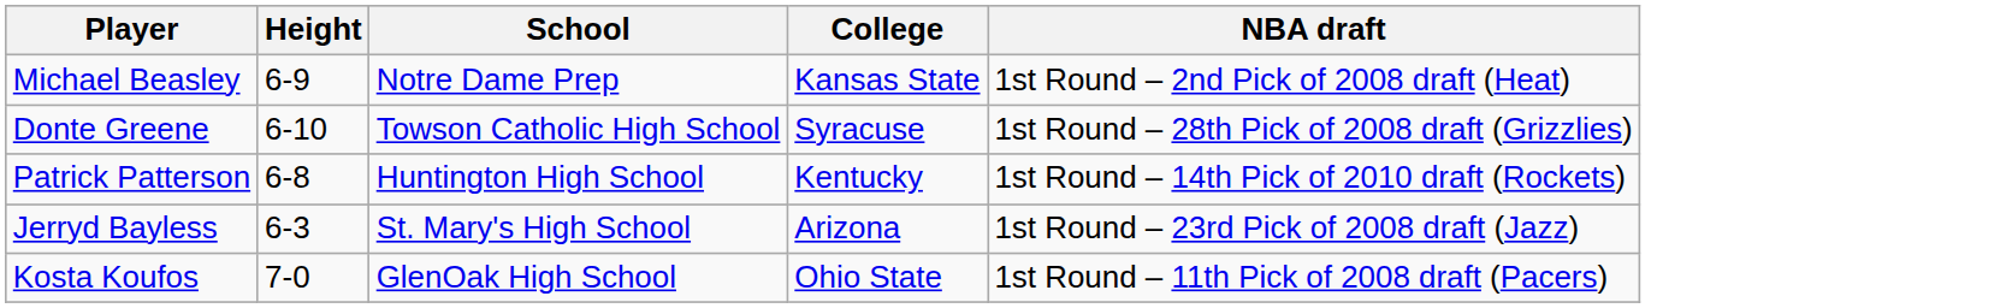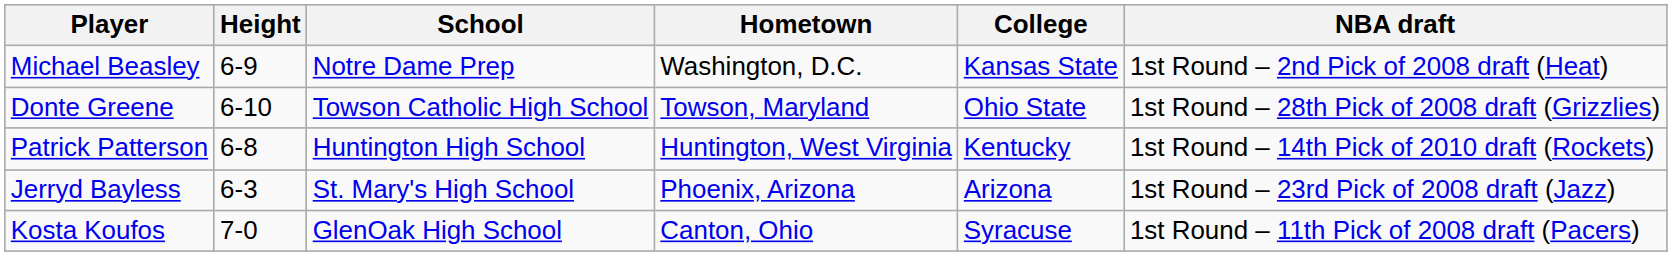 <table class="wikitable">
 <tr>
 <th>Player</th>
 <th>Height</th>
 <th>School</th>
+<th>Hometown</th>
 <th>College</th>
 <th>NBA draft</th>
 </tr>
 <tr>
 <td><a href='#'>Michael Beasley</a></td>
 <td>6-9</td>
 <td><a href='#'>Notre Dame Prep</a></td>
+<td>Washington, D.C.</td>
 <td><a href='#'>Kansas State</a></td>
 <td>1st Round – <a href='#'>2nd Pick of 2008 draft</a> (<a href='#'>Heat</a>)</td>
 </tr>
 <tr>
 <td><a href='#'>Donte Greene</a></td>
 <td>6-10</td>
 <td><a href='#'>Towson Catholic High School</a></td>
-<td><a href='#'>Syracuse</a></td>
+<td><a href='#'>Towson, Maryland</a></td>
+<td><a href='#'>Ohio State</a></td>
 <td>1st Round – <a href='#'>28th Pick of 2008 draft</a> (<a href='#'>Grizzlies</a>)</td>
 </tr>
 <tr>
 <td><a href='#'>Patrick Patterson</a></td>
 <td>6-8</td>
 <td><a href='#'>Huntington High School</a></td>
+<td><a href='#'>Huntington, West Virginia</a></td>
 <td><a href='#'>Kentucky</a></td>
 <td>1st Round – <a href='#'>14th Pick of 2010 draft</a> (<a href='#'>Rockets</a>)</td>
 </tr>
 <tr>
 <td><a href='#'>Jerryd Bayless</a></td>
 <td>6-3</td>
 <td><a href='#'>St. Mary's High School</a></td>
+<td><a href='#'>Phoenix, Arizona</a></td>
 <td><a href='#'>Arizona</a></td>
 <td>1st Round – <a href='#'>23rd Pick of 2008 draft</a> (<a href='#'>Jazz</a>)</td>
 </tr>
 <tr>
 <td><a href='#'>Kosta Koufos</a></td>
 <td>7-0</td>
 <td><a href='#'>GlenOak High School</a></td>
-<td><a href='#'>Ohio State</a></td>
+<td><a href='#'>Canton, Ohio</a></td>
+<td><a href='#'>Syracuse</a></td>
 <td>1st Round – <a href='#'>11th Pick of 2008 draft</a> (<a href='#'>Pacers</a>)</td>
 </tr>
 </table>
